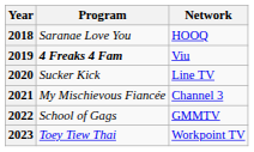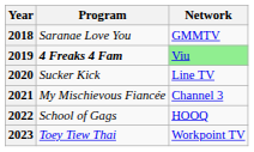 <table class="wikitable plainrowheaders">
 <tr>
 <th>Year</th>
 <th>Program</th>
 <th>Network</th>
 </tr>
 <tr>
 <th scope="row">2018</th>
 <td><em>Saranae Love You</em></td>
-<td><a href='#'>HOOQ</a></td>
+<td><a href='#'>GMMTV</a></td>
 </tr>
 <tr>
 <th scope="row">2019</th>
 <td><strong><em>4 Freaks 4 Fam</em></strong></td>
-<td><a href='#'>Viu</a></td>
+<td style="background: lightgreen;"><a href='#'>Viu</a></td>
 </tr>
 <tr>
 <th scope="row">2020</th>
 <td><em>Sucker Kick</em></td>
 <td><a href='#'>Line TV</a></td>
 </tr>
 <tr>
 <th scope="row">2021</th>
 <td><em>My Mischievous Fiancée</em></td>
 <td><a href='#'>Channel 3</a></td>
 </tr>
 <tr>
 <th scope="row">2022</th>
 <td><em>School of Gags</em></td>
-<td><a href='#'>GMMTV</a></td>
+<td><a href='#'>HOOQ</a></td>
 </tr>
 <tr>
 <th scope="row">2023</th>
 <td><em><a href='#'>Toey Tiew Thai</a></em></td>
 <td><a href='#'>Workpoint TV</a></td>
 </tr>
 </table>
